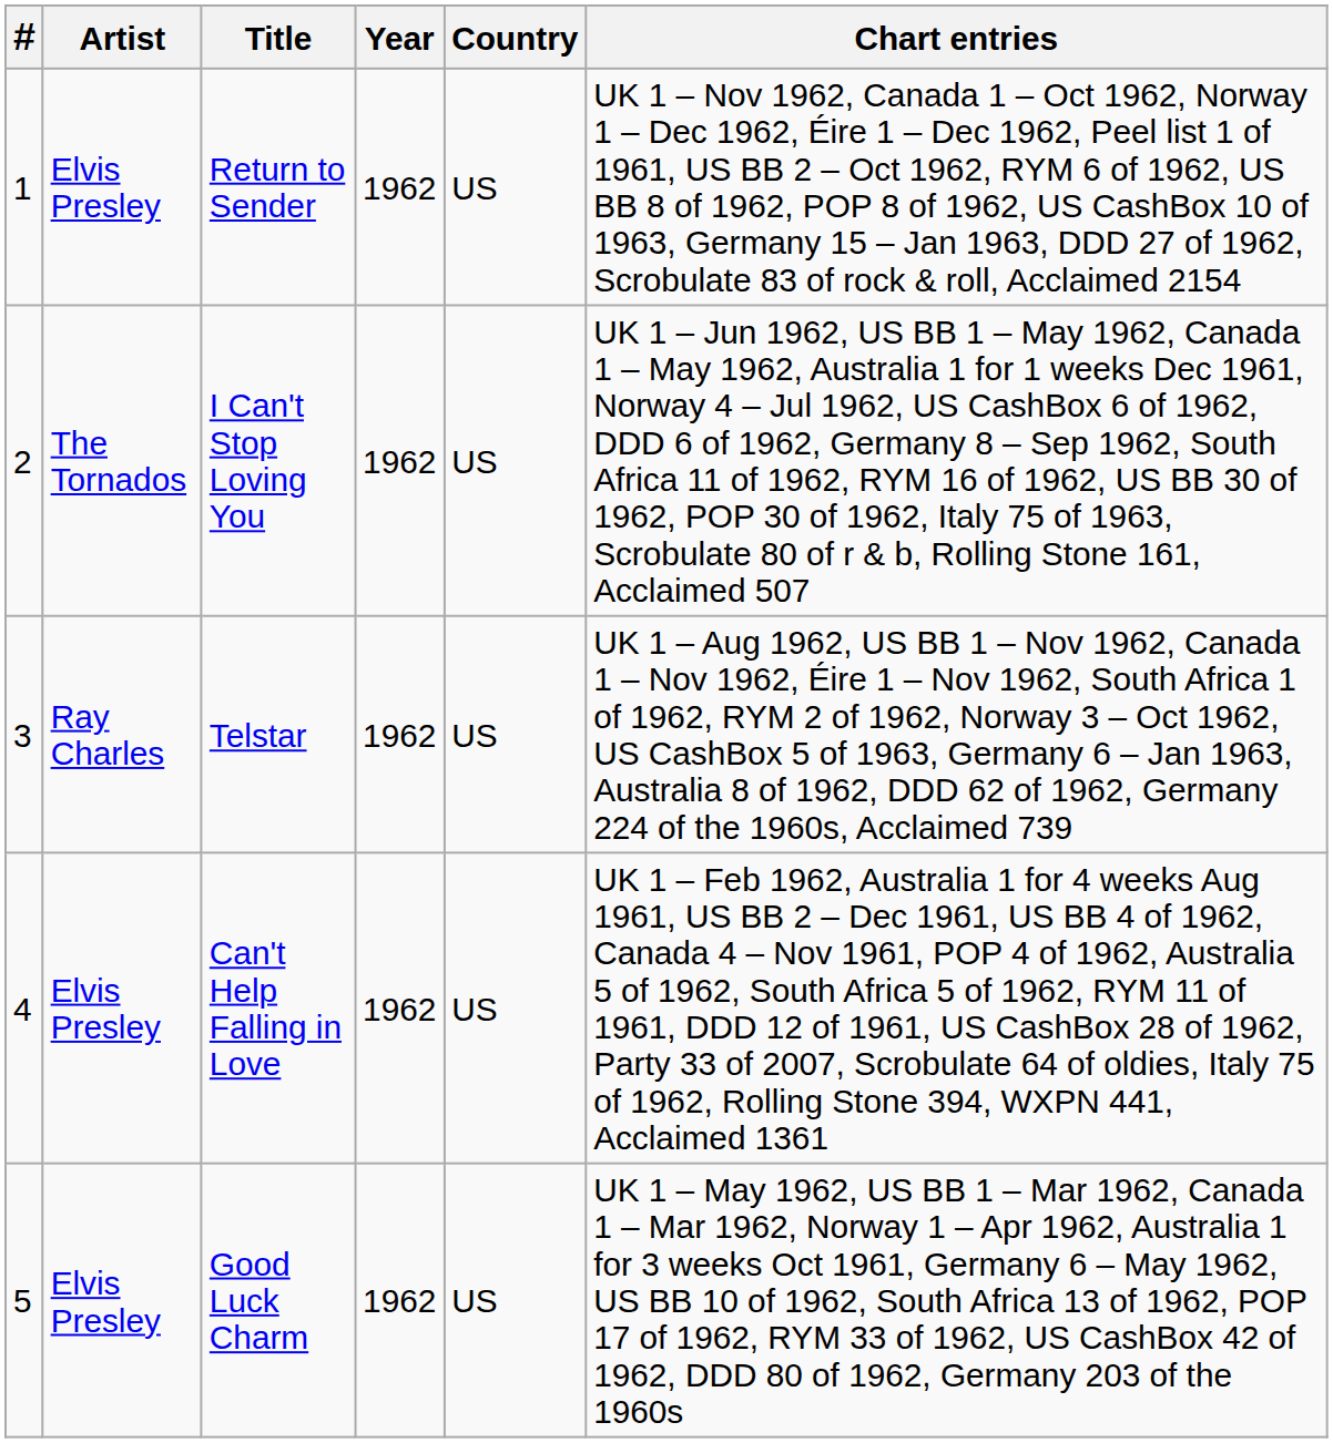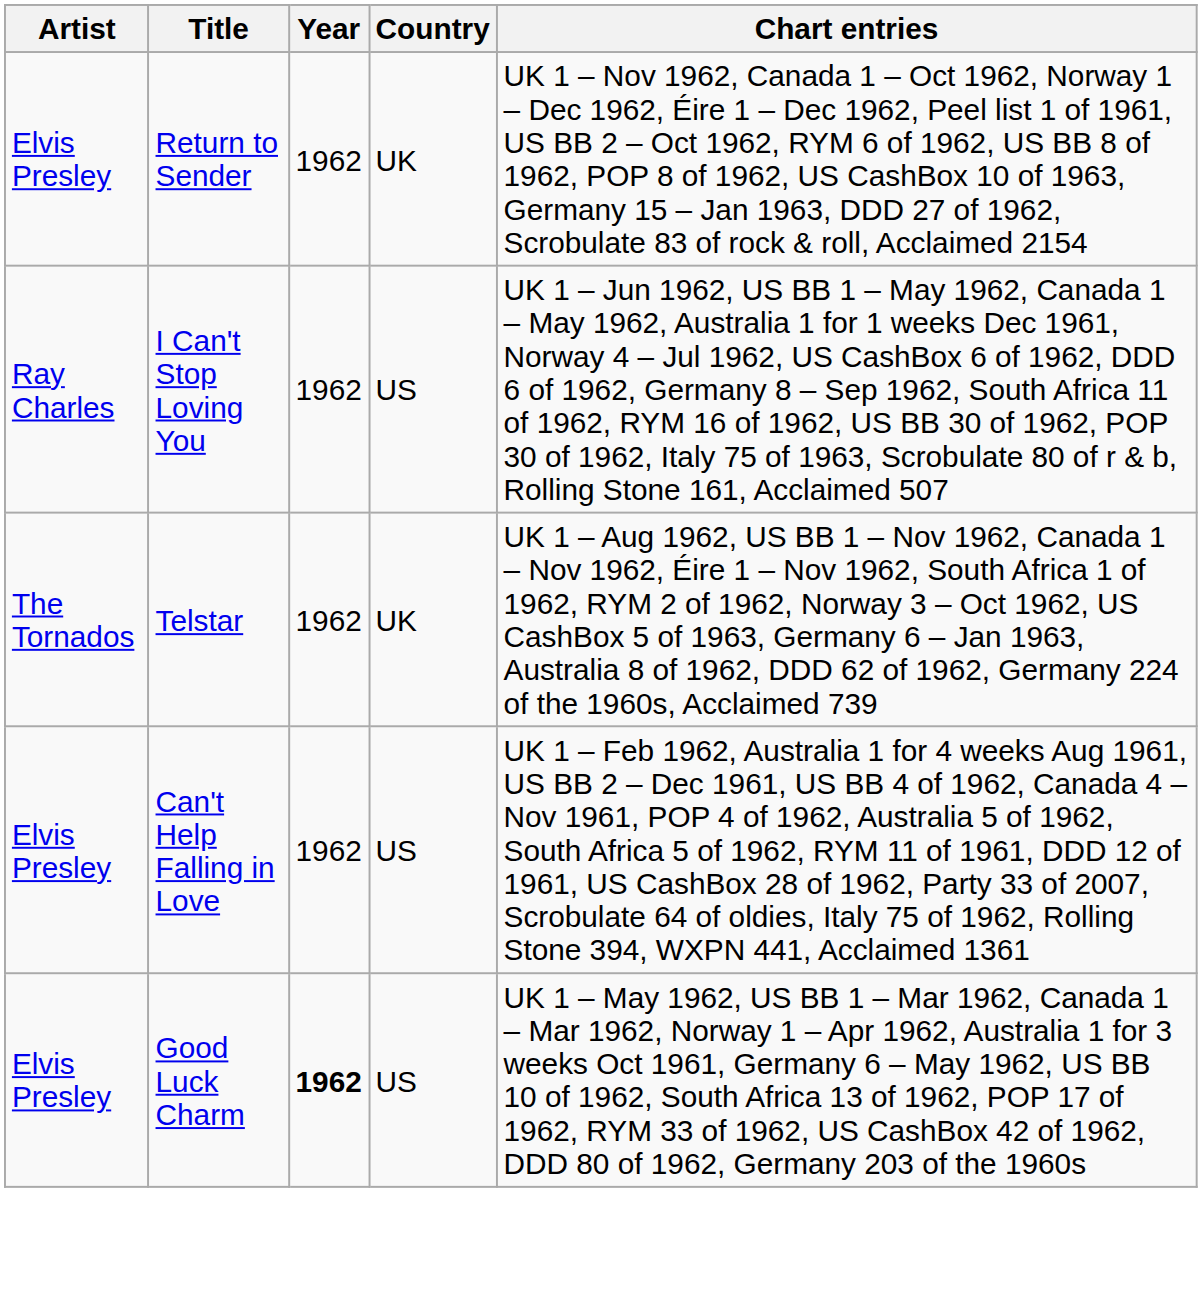 <table class="wikitable" style="font-size:95%;">
 <tr>
-<th><big>#</big></th>
 <th>Artist</th>
 <th>Title</th>
 <th>Year</th>
 <th>Country</th>
 <th>Chart entries</th>
 </tr>
 <tr>
-<td>1</td>
 <td><a href='#'>Elvis Presley</a></td>
 <td><a href='#'>Return to Sender</a></td>
 <td>1962</td>
-<td>US</td>
+<td>UK</td>
 <td>UK 1 – Nov 1962, Canada 1 – Oct 1962, Norway 1 – Dec 1962, Éire 1 – Dec 1962, Peel list 1 of 1961, US BB 2 – Oct 1962, RYM 6 of 1962, US BB 8 of 1962, POP 8 of 1962, US CashBox 10 of 1963, Germany 15 – Jan 1963, DDD 27 of 1962, Scrobulate 83 of rock & roll, Acclaimed 2154</td>
 </tr>
 <tr>
-<td>2</td>
-<td><a href='#'>The Tornados</a></td>
+<td><a href='#'>Ray Charles</a></td>
 <td><a href='#'>I Can't Stop Loving You</a></td>
 <td>1962</td>
 <td>US</td>
 <td>UK 1 – Jun 1962, US BB 1 – May 1962, Canada 1 – May 1962, Australia 1 for 1 weeks Dec 1961, Norway 4 – Jul 1962, US CashBox 6 of 1962, DDD 6 of 1962, Germany 8 – Sep 1962, South Africa 11 of 1962, RYM 16 of 1962, US BB 30 of 1962, POP 30 of 1962, Italy 75 of 1963, Scrobulate 80 of r & b, Rolling Stone 161, Acclaimed 507</td>
 </tr>
 <tr>
-<td>3</td>
-<td><a href='#'>Ray Charles</a></td>
+<td><a href='#'>The Tornados</a></td>
 <td><a href='#'>Telstar</a></td>
 <td>1962</td>
-<td>US</td>
+<td>UK</td>
 <td>UK 1 – Aug 1962, US BB 1 – Nov 1962, Canada 1 – Nov 1962, Éire 1 – Nov 1962, South Africa 1 of 1962, RYM 2 of 1962, Norway 3 – Oct 1962, US CashBox 5 of 1963, Germany 6 – Jan 1963, Australia 8 of 1962, DDD 62 of 1962, Germany 224 of the 1960s, Acclaimed 739</td>
 </tr>
 <tr>
-<td>4</td>
 <td><a href='#'>Elvis Presley</a></td>
 <td><a href='#'>Can't Help Falling in Love</a></td>
 <td>1962</td>
 <td>US</td>
 <td>UK 1 – Feb 1962, Australia 1 for 4 weeks Aug 1961, US BB 2 – Dec 1961, US BB 4 of 1962, Canada 4 – Nov 1961, POP 4 of 1962, Australia 5 of 1962, South Africa 5 of 1962, RYM 11 of 1961, DDD 12 of 1961, US CashBox 28 of 1962, Party 33 of 2007, Scrobulate 64 of oldies, Italy 75 of 1962, Rolling Stone 394, WXPN 441, Acclaimed 1361</td>
 </tr>
 <tr>
-<td>5</td>
 <td><a href='#'>Elvis Presley</a></td>
 <td><a href='#'>Good Luck Charm</a></td>
-<td>1962</td>
+<td><strong>1962</strong></td>
 <td>US</td>
 <td>UK 1 – May 1962, US BB 1 – Mar 1962, Canada 1 – Mar 1962, Norway 1 – Apr 1962, Australia 1 for 3 weeks Oct 1961, Germany 6 – May 1962, US BB 10 of 1962, South Africa 13 of 1962, POP 17 of 1962, RYM 33 of 1962, US CashBox 42 of 1962, DDD 80 of 1962, Germany 203 of the 1960s</td>
 </tr>
 </table>
